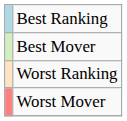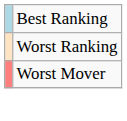 <table class="wikitable" style="font-size:90%;">
 <tr>
 <td style="background-color:#add8e6"></td>
 <td>Best Ranking</td>
-</tr>
-<tr>
-<td style="background-color:#d0f0c0"></td>
-<td>Best Mover</td>
 </tr>
 <tr>
 <td style="background-color:#ffe4c4"></td>
 <td>Worst Ranking</td>
 </tr>
 <tr>
 <td style="background-color:#ff7f7f"></td>
 <td>Worst Mover</td>
 </tr>
 <tr>
 </tr>
 </table>
